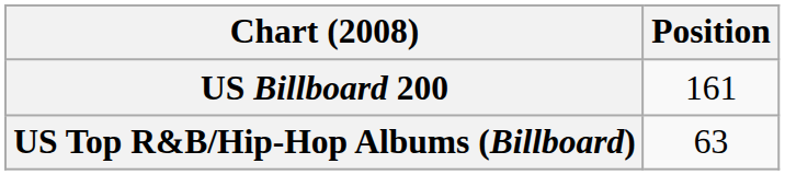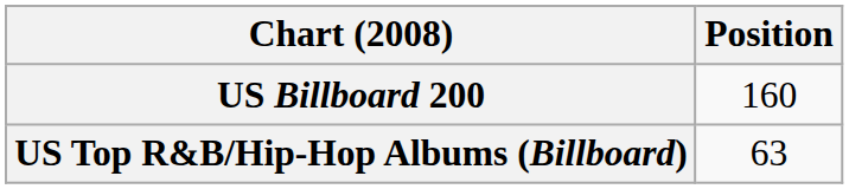 <table class="wikitable sortable plainrowheaders" style="text-align:center">
 <tr>
 <th scope="col">Chart (2008)</th>
 <th scope="col">Position</th>
 </tr>
 <tr>
 <th scope="row">US <em>Billboard</em> 200</th>
-<td>161</td>
+<td>160</td>
 </tr>
 <tr>
 <th scope="row">US Top R&B/Hip-Hop Albums (<em>Billboard</em>)</th>
 <td>63</td>
 </tr>
 </table>
